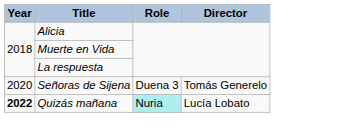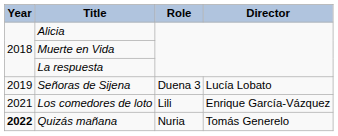 <table class="wikitable">
 <tr>
 <th style="background:#B0C4DE;">Year</th>
 <th style="background:#B0C4DE;">Title</th>
 <th style="background:#B0C4DE;">Role</th>
 <th style="background:#B0C4DE;">Director</th>
 </tr>
 <tr>
 <td rowspan="3">2018</td>
 <td><em>Alicia</em></td>
 <td colspan="2" rowspan="3"></td>
 </tr>
 <tr>
 <td><em>Muerte en Vida</em></td>
 </tr>
 <tr>
 <td><em>La respuesta</em></td>
 </tr>
 <tr>
-<td>2020</td>
+<td>2019</td>
 <td><em>Señoras de Sijena</em></td>
 <td>Duena 3</td>
-<td>Tomás Generelo</td>
+<td>Lucía Lobato</td>
+</tr>
+<tr>
+<td>2021</td>
+<td><em>Los comedores de loto</em></td>
+<td>Lili</td>
+<td>Enrique García-Vázquez</td>
 </tr>
 <tr>
 <td><strong>2022</strong></td>
 <td><em>Quizás mañana</em></td>
-<td style="background: paleturquoise;">Nuria</td>
-<td>Lucía Lobato</td>
+<td>Nuria</td>
+<td>Tomás Generelo</td>
 </tr>
 </table>
